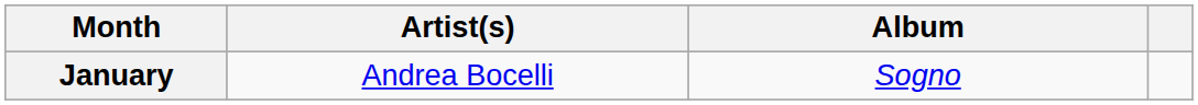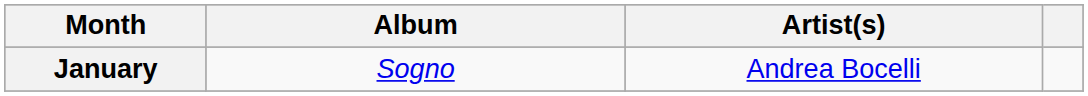 <table class="wikitable plainrowheaders" style="text-align: center">
 <tr>
 <th scope="col" style="width:7em;">Month</th>
+<th scope="col" style="width:15em;">Album</th>
 <th scope="col" style="width:15em;">Artist(s)</th>
-<th scope="col" style="width:15em;">Album</th>
 <th scope="col" style="width:1em;"></th>
 </tr>
 <tr>
 <th scope="row">January</th>
+<td><em><a href='#'>Sogno</a></em></td>
 <td><a href='#'>Andrea Bocelli</a></td>
-<td><em><a href='#'>Sogno</a></em></td>
 <td></td>
 </tr>
 </table>
